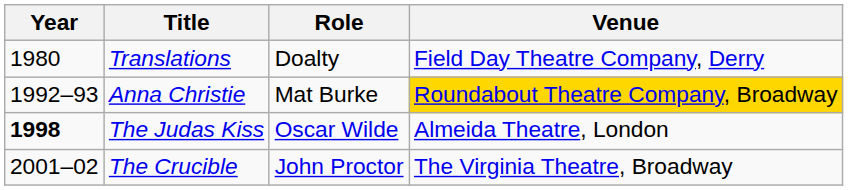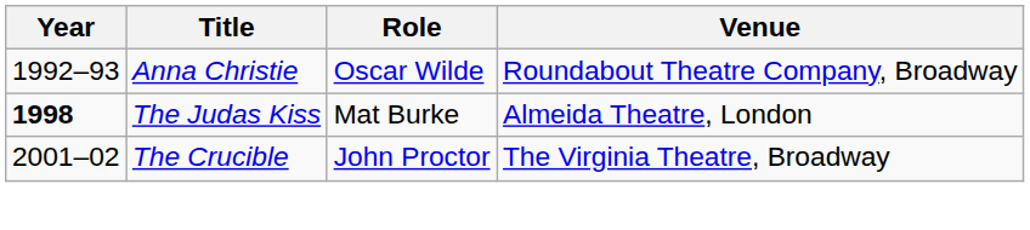 <table class="wikitable sortable">
 <tr>
 <th>Year</th>
 <th>Title</th>
 <th>Role</th>
 <th>Venue</th>
 </tr>
 <tr>
-<td>1980</td>
-<td><em><a href='#'>Translations</a></em></td>
-<td>Doalty</td>
-<td><a href='#'>Field Day Theatre Company</a>, <a href='#'>Derry</a></td>
-</tr>
-<tr>
 <td>1992–93</td>
 <td><em><a href='#'>Anna Christie</a></em></td>
-<td>Mat Burke</td>
-<td style="background: gold;"><a href='#'>Roundabout Theatre Company</a>, Broadway</td>
+<td><a href='#'>Oscar Wilde</a></td>
+<td><a href='#'>Roundabout Theatre Company</a>, Broadway</td>
 </tr>
 <tr>
 <td><strong>1998</strong></td>
 <td><em><a href='#'>The Judas Kiss</a></em></td>
-<td><a href='#'>Oscar Wilde</a></td>
+<td>Mat Burke</td>
 <td><a href='#'>Almeida Theatre</a>, London</td>
 </tr>
 <tr>
 <td>2001–02</td>
 <td><em><a href='#'>The Crucible</a></em></td>
 <td><a href='#'>John Proctor</a></td>
 <td><a href='#'>The Virginia Theatre</a>, Broadway</td>
 </tr>
 </table>
